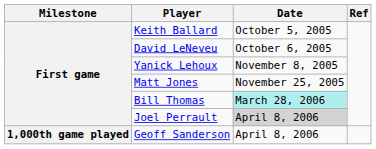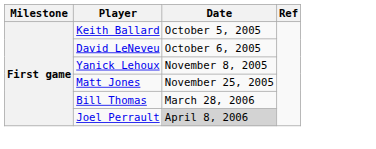 <table class="wikitable">
 <tr>
 <th scope="col">Milestone</th>
 <th scope="col">Player</th>
 <th scope="col">Date</th>
 <th scope="col">Ref</th>
 </tr>
 <tr>
 <th rowspan=6>First game</th>
 <td><a href='#'>Keith Ballard</a></td>
 <td>October 5, 2005</td>
 <td rowspan=6></td>
 </tr>
 <tr>
 <td><a href='#'>David LeNeveu</a></td>
 <td>October 6, 2005</td>
 </tr>
 <tr>
 <td><a href='#'>Yanick Lehoux</a></td>
 <td>November 8, 2005</td>
 </tr>
 <tr>
 <td><a href='#'>Matt Jones</a></td>
 <td>November 25, 2005</td>
 </tr>
 <tr>
 <td><a href='#'>Bill Thomas</a></td>
-<td style="background: paleturquoise;">March 28, 2006</td>
+<td>March 28, 2006</td>
 </tr>
 <tr>
 <td><a href='#'>Joel Perrault</a></td>
 <td style="background: lightgrey;">April 8, 2006</td>
 </tr>
-<tr>
-<th>1,000th game played</th>
-<td><a href='#'>Geoff Sanderson</a></td>
-<td>April 8, 2006</td>
-<td></td>
-</tr>
 </table>
